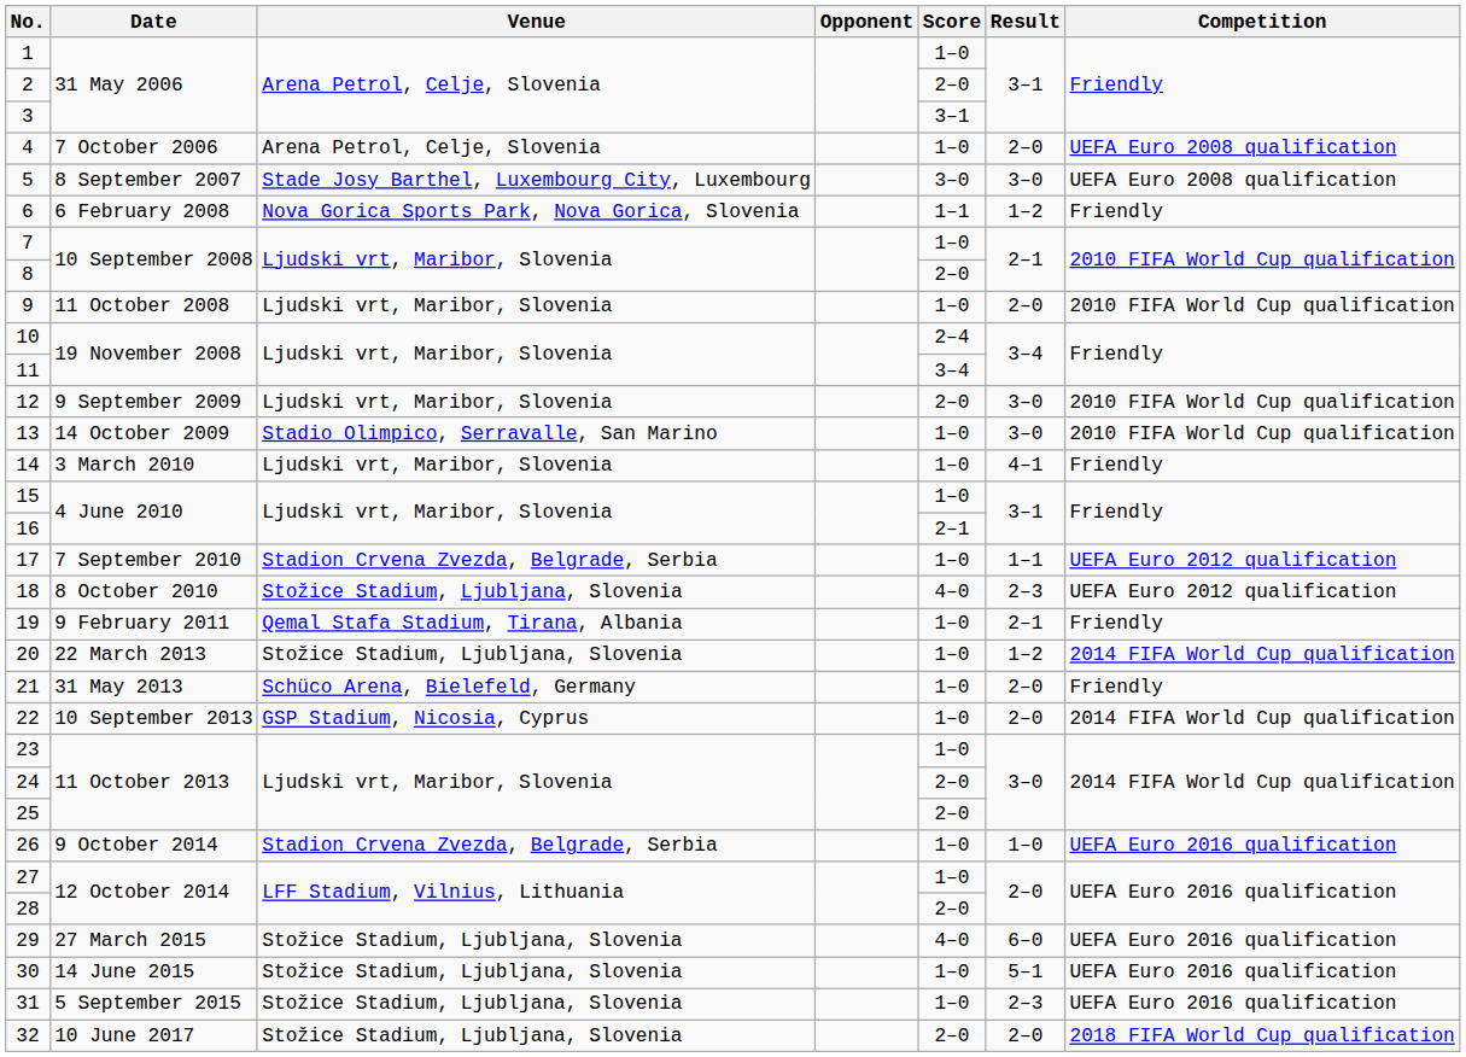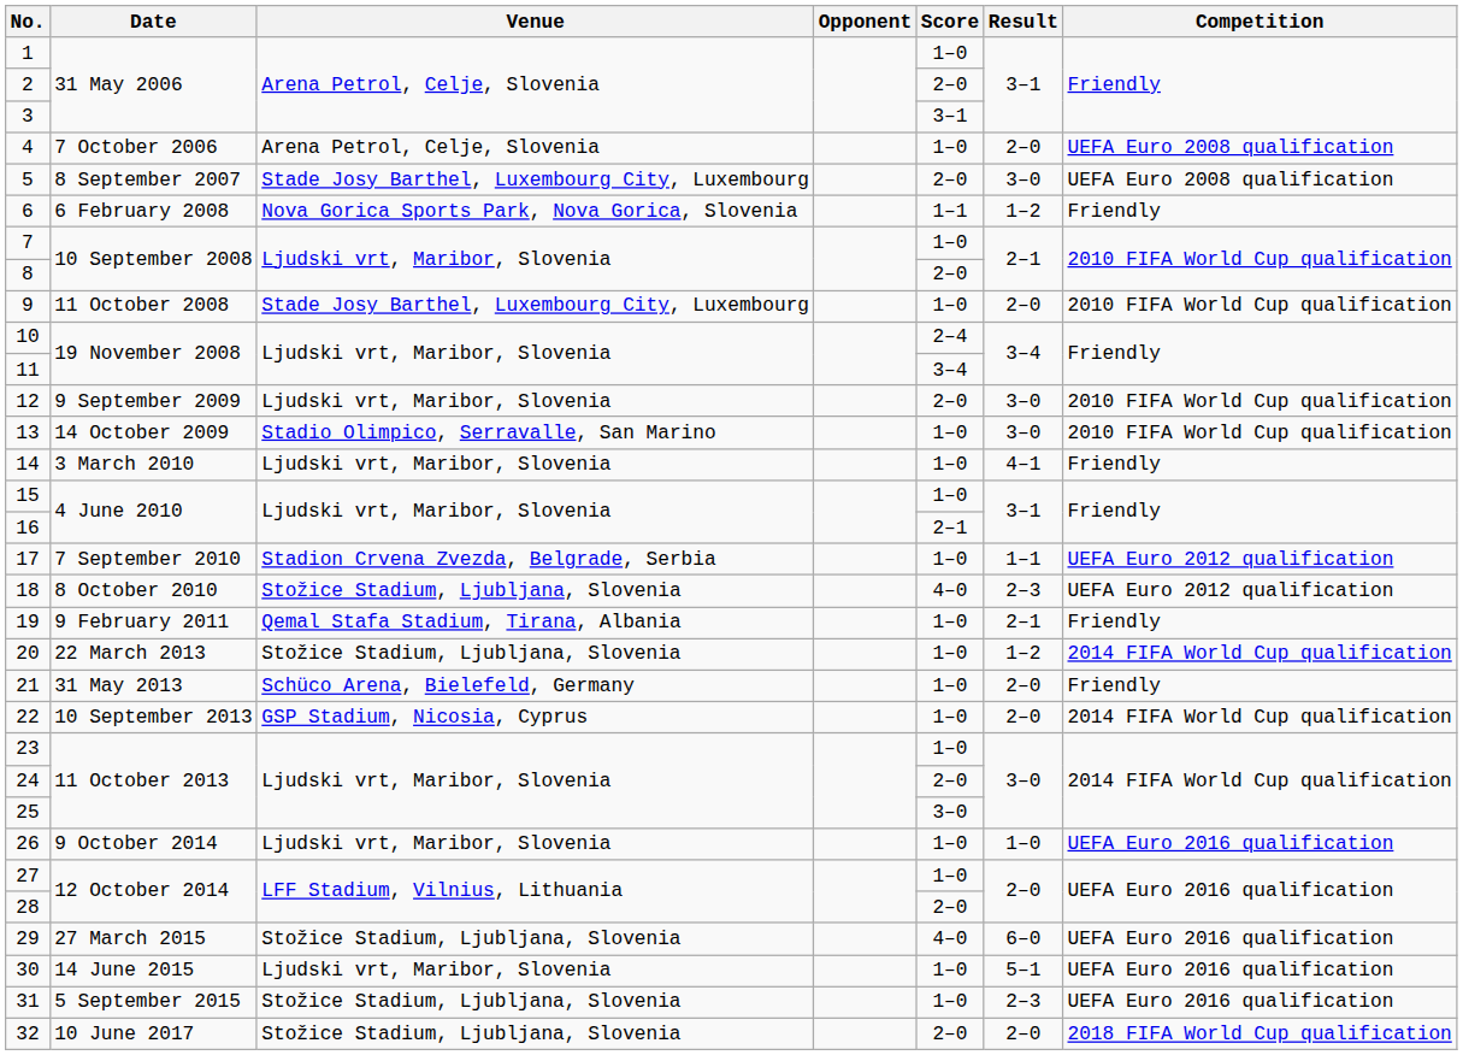 <table class="wikitable sortable">
 <tr>
 <th scope="col">No.</th>
 <th scope="col">Date</th>
 <th scope="col">Venue</th>
 <th scope="col">Opponent</th>
 <th scope="col">Score</th>
 <th scope="col">Result</th>
 <th scope="col">Competition</th>
 </tr>
 <tr>
 <td align="center">1</td>
 <td rowspan="3">31 May 2006</td>
 <td rowspan="3"><a href='#'>Arena Petrol</a>, <a href='#'>Celje</a>, Slovenia</td>
 <td rowspan="3"></td>
 <td align="center">1–0</td>
 <td rowspan="3" style="text-align:center">3–1</td>
 <td rowspan="3"><a href='#'>Friendly</a></td>
 </tr>
 <tr>
 <td align="center">2</td>
 <td align="center">2–0</td>
 </tr>
 <tr>
 <td align="center">3</td>
 <td align="center">3–1</td>
 </tr>
 <tr>
 <td align="center">4</td>
 <td>7 October 2006</td>
 <td>Arena Petrol, Celje, Slovenia</td>
 <td></td>
 <td align="center">1–0</td>
 <td align="center">2–0</td>
 <td><a href='#'>UEFA Euro 2008 qualification</a></td>
 </tr>
 <tr>
 <td align="center">5</td>
 <td>8 September 2007</td>
 <td><a href='#'>Stade Josy Barthel</a>, <a href='#'>Luxembourg City</a>, Luxembourg</td>
 <td></td>
-<td align="center">3–0</td>
+<td align="center">2–0</td>
 <td align="center">3–0</td>
 <td>UEFA Euro 2008 qualification</td>
 </tr>
 <tr>
 <td align="center">6</td>
 <td>6 February 2008</td>
 <td><a href='#'>Nova Gorica Sports Park</a>, <a href='#'>Nova Gorica</a>, Slovenia</td>
 <td></td>
 <td align="center">1–1</td>
 <td align="center">1–2</td>
 <td>Friendly</td>
 </tr>
 <tr>
 <td align="center">7</td>
 <td rowspan="2">10 September 2008</td>
 <td rowspan="2"><a href='#'>Ljudski vrt</a>, <a href='#'>Maribor</a>, Slovenia</td>
 <td rowspan="2"></td>
 <td align="center">1–0</td>
 <td rowspan="2" style="text-align:center">2–1</td>
 <td rowspan="2"><a href='#'>2010 FIFA World Cup qualification</a></td>
 </tr>
 <tr>
 <td align="center">8</td>
 <td align="center">2–0</td>
 </tr>
 <tr>
 <td align="center">9</td>
 <td>11 October 2008</td>
-<td>Ljudski vrt, Maribor, Slovenia</td>
+<td><a href='#'>Stade Josy Barthel</a>, <a href='#'>Luxembourg City</a>, Luxembourg</td>
 <td></td>
 <td align="center">1–0</td>
 <td align="center">2–0</td>
 <td>2010 FIFA World Cup qualification</td>
 </tr>
 <tr>
 <td align="center">10</td>
 <td rowspan="2">19 November 2008</td>
 <td rowspan="2">Ljudski vrt, Maribor, Slovenia</td>
 <td rowspan="2"></td>
 <td align="center">2–4</td>
 <td rowspan="2" style="text-align:center">3–4</td>
 <td rowspan="2">Friendly</td>
 </tr>
 <tr>
 <td align="center">11</td>
 <td align="center">3–4</td>
 </tr>
 <tr>
 <td align="center">12</td>
 <td>9 September 2009</td>
 <td>Ljudski vrt, Maribor, Slovenia</td>
 <td></td>
 <td align="center">2–0</td>
 <td align="center">3–0</td>
 <td>2010 FIFA World Cup qualification</td>
 </tr>
 <tr>
 <td align="center">13</td>
 <td>14 October 2009</td>
 <td><a href='#'>Stadio Olimpico</a>, <a href='#'>Serravalle</a>, San Marino</td>
 <td></td>
 <td align="center">1–0</td>
 <td align="center">3–0</td>
 <td>2010 FIFA World Cup qualification</td>
 </tr>
 <tr>
 <td align="center">14</td>
 <td>3 March 2010</td>
 <td>Ljudski vrt, Maribor, Slovenia</td>
 <td></td>
 <td align="center">1–0</td>
 <td align="center">4–1</td>
 <td>Friendly</td>
 </tr>
 <tr>
 <td align="center">15</td>
 <td rowspan="2">4 June 2010</td>
 <td rowspan="2">Ljudski vrt, Maribor, Slovenia</td>
 <td rowspan="2"></td>
 <td align="center">1–0</td>
 <td rowspan="2" style="text-align:center">3–1</td>
 <td rowspan="2">Friendly</td>
 </tr>
 <tr>
 <td align="center">16</td>
 <td align="center">2–1</td>
 </tr>
 <tr>
 <td align="center">17</td>
 <td>7 September 2010</td>
 <td><a href='#'>Stadion Crvena Zvezda</a>, <a href='#'>Belgrade</a>, Serbia</td>
 <td></td>
 <td align="center">1–0</td>
 <td align="center">1–1</td>
 <td><a href='#'>UEFA Euro 2012 qualification</a></td>
 </tr>
 <tr>
 <td align="center">18</td>
 <td>8 October 2010</td>
 <td><a href='#'>Stožice Stadium</a>, <a href='#'>Ljubljana</a>, Slovenia</td>
 <td></td>
 <td align="center">4–0</td>
 <td align="center">2–3</td>
 <td>UEFA Euro 2012 qualification</td>
 </tr>
 <tr>
 <td align="center">19</td>
 <td>9 February 2011</td>
 <td><a href='#'>Qemal Stafa Stadium</a>, <a href='#'>Tirana</a>, Albania</td>
 <td></td>
 <td align="center">1–0</td>
 <td align="center">2–1</td>
 <td>Friendly</td>
 </tr>
 <tr>
 <td align="center">20</td>
 <td>22 March 2013</td>
 <td>Stožice Stadium, Ljubljana, Slovenia</td>
 <td></td>
 <td align="center">1–0</td>
 <td align="center">1–2</td>
 <td><a href='#'>2014 FIFA World Cup qualification</a></td>
 </tr>
 <tr>
 <td align="center">21</td>
 <td>31 May 2013</td>
 <td><a href='#'>Schüco Arena</a>, <a href='#'>Bielefeld</a>, Germany</td>
 <td></td>
 <td align="center">1–0</td>
 <td align="center">2–0</td>
 <td>Friendly</td>
 </tr>
 <tr>
 <td align="center">22</td>
 <td>10 September 2013</td>
 <td><a href='#'>GSP Stadium</a>, <a href='#'>Nicosia</a>, Cyprus</td>
 <td></td>
 <td align="center">1–0</td>
 <td align="center">2–0</td>
 <td>2014 FIFA World Cup qualification</td>
 </tr>
 <tr>
 <td align="center">23</td>
 <td rowspan="3">11 October 2013</td>
 <td rowspan="3">Ljudski vrt, Maribor, Slovenia</td>
 <td rowspan="3"></td>
 <td align="center">1–0</td>
 <td rowspan="3" style="text-align:center">3–0</td>
 <td rowspan="3">2014 FIFA World Cup qualification</td>
 </tr>
 <tr>
 <td align="center">24</td>
 <td align="center">2–0</td>
 </tr>
 <tr>
 <td align="center">25</td>
-<td align="center">2–0</td>
+<td align="center">3–0</td>
 </tr>
 <tr>
 <td align="center">26</td>
 <td>9 October 2014</td>
-<td><a href='#'>Stadion Crvena Zvezda</a>, <a href='#'>Belgrade</a>, Serbia</td>
+<td>Ljudski vrt, Maribor, Slovenia</td>
 <td></td>
 <td align="center">1–0</td>
 <td align="center">1–0</td>
 <td><a href='#'>UEFA Euro 2016 qualification</a></td>
 </tr>
 <tr>
 <td align="center">27</td>
 <td rowspan="2">12 October 2014</td>
 <td rowspan="2"><a href='#'>LFF Stadium</a>, <a href='#'>Vilnius</a>, Lithuania</td>
 <td rowspan="2"></td>
 <td align="center">1–0</td>
 <td rowspan="2" style="text-align:center">2–0</td>
 <td rowspan="2">UEFA Euro 2016 qualification</td>
 </tr>
 <tr>
 <td align="center">28</td>
 <td align="center">2–0</td>
 </tr>
 <tr>
 <td align="center">29</td>
 <td>27 March 2015</td>
 <td>Stožice Stadium, Ljubljana, Slovenia</td>
 <td></td>
 <td align="center">4–0</td>
 <td align="center">6–0</td>
 <td>UEFA Euro 2016 qualification</td>
 </tr>
 <tr>
 <td align="center">30</td>
 <td>14 June 2015</td>
-<td>Stožice Stadium, Ljubljana, Slovenia</td>
+<td>Ljudski vrt, Maribor, Slovenia</td>
 <td></td>
 <td align="center">1–0</td>
 <td align="center">5–1</td>
 <td>UEFA Euro 2016 qualification</td>
 </tr>
 <tr>
 <td align="center">31</td>
 <td>5 September 2015</td>
 <td>Stožice Stadium, Ljubljana, Slovenia</td>
 <td></td>
 <td align="center">1–0</td>
 <td align="center">2–3</td>
 <td>UEFA Euro 2016 qualification</td>
 </tr>
 <tr>
 <td align="center">32</td>
 <td>10 June 2017</td>
 <td>Stožice Stadium, Ljubljana, Slovenia</td>
 <td></td>
 <td align="center">2–0</td>
 <td align="center">2–0</td>
 <td><a href='#'>2018 FIFA World Cup qualification</a></td>
 </tr>
 </table>
